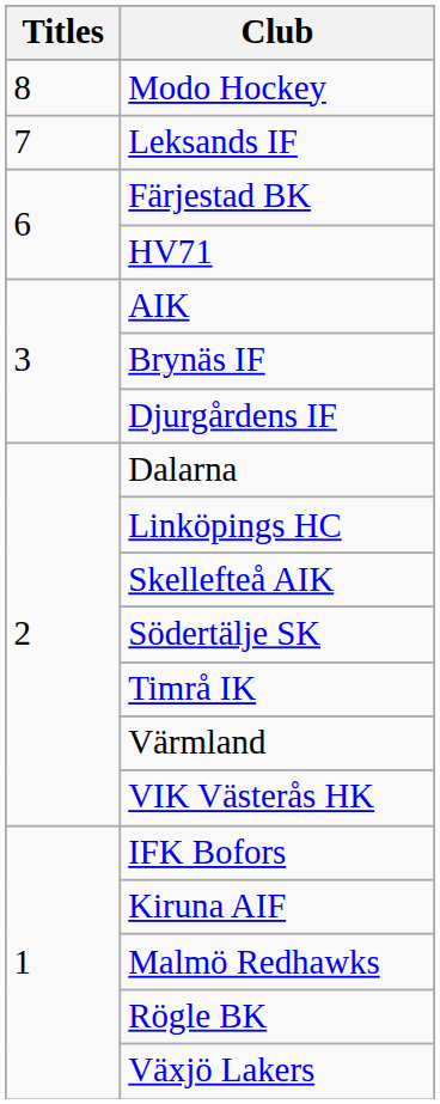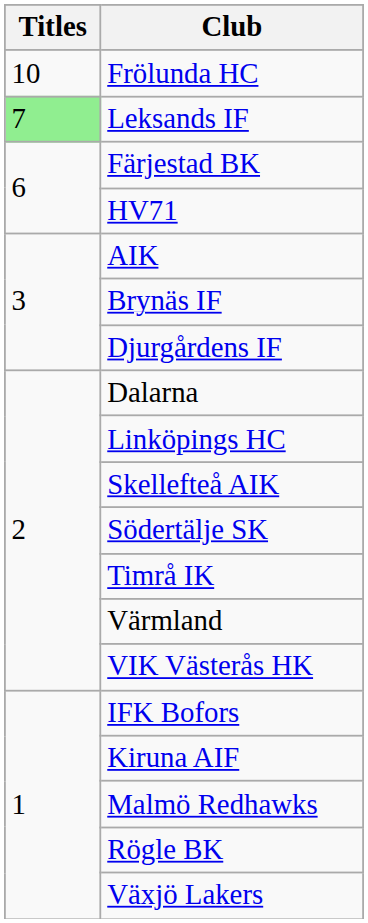 <table class="wikitable sortable" style="width:200px;">
 <tr>
 <th>Titles</th>
 <th>Club</th>
 </tr>
 <tr>
-<td>8</td>
-<td><a href='#'>Modo Hockey</a></td>
+<td>10</td>
+<td><a href='#'>Frölunda HC</a></td>
 </tr>
 <tr>
-<td>7</td>
+<td style="background: lightgreen;">7</td>
 <td><a href='#'>Leksands IF</a></td>
 </tr>
 <tr>
 <td rowspan=2>6</td>
 <td><a href='#'>Färjestad BK</a></td>
 </tr>
 <tr>
 <td><a href='#'>HV71</a></td>
 </tr>
 <tr>
 <td rowspan=3>3</td>
 <td><a href='#'>AIK</a></td>
 </tr>
 <tr>
 <td><a href='#'>Brynäs IF</a></td>
 </tr>
 <tr>
 <td><a href='#'>Djurgårdens IF</a></td>
 </tr>
 <tr>
 <td rowspan=7>2</td>
 <td>Dalarna</td>
 </tr>
 <tr>
 <td><a href='#'>Linköpings HC</a></td>
 </tr>
 <tr>
 <td><a href='#'>Skellefteå AIK</a></td>
 </tr>
 <tr>
 <td><a href='#'>Södertälje SK</a></td>
 </tr>
 <tr>
 <td><a href='#'>Timrå IK</a></td>
 </tr>
 <tr>
 <td>Värmland</td>
 </tr>
 <tr>
 <td><a href='#'>VIK Västerås HK</a></td>
 </tr>
 <tr>
 <td rowspan=5>1</td>
 <td><a href='#'>IFK Bofors</a></td>
 </tr>
 <tr>
 <td><a href='#'>Kiruna AIF</a></td>
 </tr>
 <tr>
 <td><a href='#'>Malmö Redhawks</a></td>
 </tr>
 <tr>
 <td><a href='#'>Rögle BK</a></td>
 </tr>
 <tr>
 <td><a href='#'>Växjö Lakers</a></td>
 </tr>
 </table>
